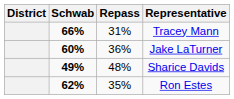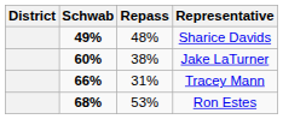 <table class=wikitable>
 <tr>
 <th>District</th>
 <th>Schwab</th>
 <th>Repass</th>
 <th>Representative</th>
 </tr>
 <tr align=center>
 <th></th>
+<td><strong>49%</strong></td>
+<td>48%</td>
+<td><a href='#'>Sharice Davids</a></td>
+</tr>
+<tr align=center>
+<th></th>
+<td><strong>60%</strong></td>
+<td>38%</td>
+<td><a href='#'>Jake LaTurner</a></td>
+</tr>
+<tr align=center>
+<th></th>
 <td><strong>66%</strong></td>
 <td>31%</td>
 <td><a href='#'>Tracey Mann</a></td>
 </tr>
 <tr align=center>
 <th></th>
-<td><strong>60%</strong></td>
-<td>36%</td>
-<td><a href='#'>Jake LaTurner</a></td>
-</tr>
-<tr align=center>
-<th></th>
-<td><strong>49%</strong></td>
-<td>48%</td>
-<td><a href='#'>Sharice Davids</a></td>
-</tr>
-<tr align=center>
-<th></th>
-<td><strong>62%</strong></td>
-<td>35%</td>
+<td><strong>68%</strong></td>
+<td>53%</td>
 <td><a href='#'>Ron Estes</a></td>
 </tr>
 </table>
